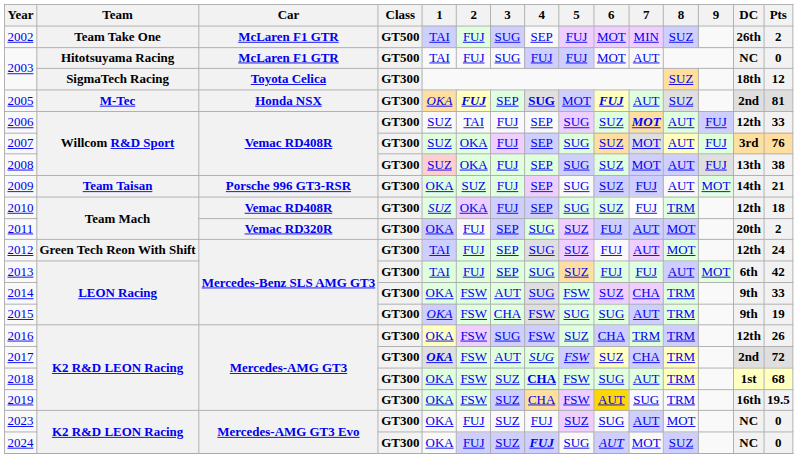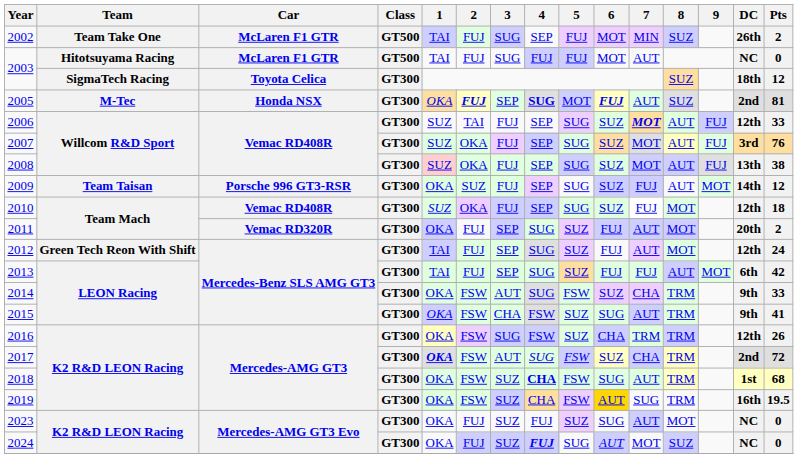 <table class="wikitable" style="text-align:center; font-size:90%">
 <tr>
 <th>Year</th>
 <th>Team</th>
 <th>Car</th>
 <th>Class</th>
 <th>1</th>
 <th>2</th>
 <th>3</th>
 <th>4</th>
 <th>5</th>
 <th>6</th>
 <th>7</th>
 <th>8</th>
 <th>9</th>
 <th>DC</th>
 <th>Pts</th>
 </tr>
 <tr>
 <td><a href='#'>2002</a></td>
 <th nowrap>Team Take One</th>
 <th nowrap><a href='#'>McLaren F1 GTR</a></th>
 <th>GT500</th>
 <td style="background:#CFCFFF;"><a href='#'>TAI</a><br></td>
 <td style="background:#DFFFDF;"><a href='#'>FUJ</a><br></td>
 <td style="background:#CFCFFF;"><a href='#'>SUG</a><br></td>
 <td><a href='#'>SEP</a></td>
 <td style="background:#EFCFFF;"><a href='#'>FUJ</a><br></td>
 <td style="background:#EFCFFF;"><a href='#'>MOT</a><br></td>
 <td style="background:#EFCFFF;"><a href='#'>MIN</a><br></td>
 <td style="background:#CFCFFF;"><a href='#'>SUZ</a><br></td>
 <td></td>
 <th>26th</th>
 <th>2</th>
 </tr>
 <tr>
 <td rowspan="2"><a href='#'>2003</a></td>
 <th>Hitotsuyama Racing</th>
 <th><a href='#'>McLaren F1 GTR</a></th>
 <th>GT500</th>
 <td><a href='#'>TAI</a></td>
 <td><a href='#'>FUJ</a></td>
 <td><a href='#'>SUG</a></td>
 <td style="background:#CFCFFF;"><a href='#'>FUJ</a><br></td>
 <td style="background:#CFCFFF;"><a href='#'>FUJ</a><br></td>
 <td><a href='#'>MOT</a></td>
 <td><a href='#'>AUT</a></td>
 <td colspan="2"></td>
 <th>NC</th>
 <th>0</th>
 </tr>
 <tr>
 <th>SigmaTech Racing</th>
 <th><a href='#'>Toyota Celica</a></th>
 <th>GT300</th>
 <td colspan="7"></td>
 <td style="background:#ffdf9f;"><a href='#'>SUZ</a><br></td>
 <td></td>
 <th>18th</th>
 <th>12</th>
 </tr>
 <tr>
 <td><a href='#'>2005</a></td>
 <th nowrap><a href='#'>M-Tec</a></th>
 <th nowrap><a href='#'>Honda NSX</a></th>
 <th>GT300</th>
 <td style="background:#ffdf9f;"><em><a href='#'>OKA</a></em><br></td>
 <td style="background:#FFFFBF;"><strong><em><a href='#'>FUJ</a></em></strong><br></td>
 <td style="background:#DFFFDF;"><a href='#'>SEP</a><br></td>
 <td style="background:#dfdfdf;"><strong><a href='#'>SUG</a></strong><br></td>
 <td style="background:#CFCFFF;"><a href='#'>MOT</a><br></td>
 <td style="background:#FFFFBF;"><strong><em><a href='#'>FUJ</a></em></strong><br></td>
 <td style="background:#DFFFDF;"><a href='#'>AUT</a><br></td>
 <td style="background:#dfdfdf;"><a href='#'>SUZ</a><br></td>
 <td></td>
 <th style="background:#dfdfdf;"><strong>2nd</strong></th>
 <th style="background:#dfdfdf;"><strong>81</strong></th>
 </tr>
 <tr>
 <td><a href='#'>2006</a></td>
 <th nowrap rowspan="3">Willcom <a href='#'>R&D Sport</a></th>
 <th nowrap rowspan="3"><a href='#'>Vemac RD408R</a></th>
 <th>GT300</th>
 <td><a href='#'>SUZ</a></td>
 <td><a href='#'>TAI</a></td>
 <td><a href='#'>FUJ</a></td>
 <td><a href='#'>SEP</a></td>
 <td style="background:#EFCFFF;"><a href='#'>SUG</a><br></td>
 <td style="background:#DFFFDF;"><a href='#'>SUZ</a><br></td>
 <td style="background:#ffdf9f;"><strong><em><a href='#'>MOT</a></em></strong><br></td>
 <td style="background:#DFFFDF;"><a href='#'>AUT</a><br></td>
 <td style="background:#CFCFFF;"><a href='#'>FUJ</a><br></td>
 <th>12th</th>
 <th>33</th>
 </tr>
 <tr>
 <td><a href='#'>2007</a></td>
 <th>GT300</th>
 <td style="background:#DFFFDF;"><a href='#'>SUZ</a><br></td>
 <td style="background:#DFFFDF;"><a href='#'>OKA</a><br></td>
 <td style="background:#EFCFFF;"><a href='#'>FUJ</a><br></td>
 <td style="background:#CFCFFF;"><a href='#'>SEP</a><br></td>
 <td style="background:#DFFFDF;"><a href='#'>SUG</a><br></td>
 <td style="background:#ffdf9f;"><a href='#'>SUZ</a><br></td>
 <td style="background:#dfdfdf;"><a href='#'>MOT</a><br></td>
 <td style="background:#FFFFBF;"><a href='#'>AUT</a><br></td>
 <td style="background:#DFFFDF;"><a href='#'>FUJ</a><br></td>
 <th style="background:#ffdf9f;"><strong>3rd</strong></th>
 <th style="background:#ffdf9f;"><strong>76</strong></th>
 </tr>
 <tr>
 <td><a href='#'>2008</a></td>
 <th>GT300</th>
 <td style="background:#FFCFCF;"><a href='#'>SUZ</a><br></td>
 <td style="background:#DFFFDF;"><a href='#'>OKA</a><br></td>
 <td style="background:#DFFFDF;"><a href='#'>FUJ</a><br></td>
 <td style="background:#DFFFDF;"><a href='#'>SEP</a><br></td>
 <td style="background:#CFCFFF;"><a href='#'>SUG</a><br></td>
 <td style="background:#DFFFDF;"><a href='#'>SUZ</a><br></td>
 <td style="background:#CFCFFF;"><a href='#'>MOT</a><br></td>
 <td style="background:#CFCFFF;"><a href='#'>AUT</a><br></td>
 <td style="background:#dfdfdf;"><a href='#'>FUJ</a><br></td>
 <th>13th</th>
 <th>38</th>
 </tr>
 <tr>
 <td><a href='#'>2009</a></td>
 <th nowrap><a href='#'>Team Taisan</a></th>
 <th nowrap><a href='#'>Porsche 996 GT3-RSR</a></th>
 <th>GT300</th>
 <td style="background:#DFFFDF;"><a href='#'>OKA</a><br></td>
 <td style="background:#DFFFDF;"><a href='#'>SUZ</a><br></td>
 <td style="background:#DFFFDF;"><a href='#'>FUJ</a><br></td>
 <td style="background:#EFCFFF;"><a href='#'>SEP</a><br></td>
 <td><a href='#'>SUG</a></td>
 <td style="background:#CFCFFF;"><a href='#'>SUZ</a><br></td>
 <td style="background:#CFCFFF;"><a href='#'>FUJ</a><br></td>
 <td><a href='#'>AUT</a></td>
 <td style="background:#DFFFDF;"><a href='#'>MOT</a><br></td>
 <th>14th</th>
-<th>21</th>
+<th>12</th>
 </tr>
 <tr>
 <td><a href='#'>2010</a></td>
 <th nowrap rowspan="2">Team Mach</th>
 <th nowrap><a href='#'>Vemac RD408R</a></th>
 <th>GT300</th>
 <td style="background:#DFFFDF;"><em><a href='#'>SUZ</a></em><br></td>
 <td style="background:#EFCFFF;"><a href='#'>OKA</a><br></td>
 <td style="background:#CFCFFF;"><a href='#'>FUJ</a><br></td>
 <td style="background:#CFCFFF;"><a href='#'>SEP</a><br></td>
 <td style="background:#DFFFDF;"><a href='#'>SUG</a><br></td>
 <td style="background:#DFFFDF;"><a href='#'>SUZ</a><br></td>
 <td style="background:#FFFFFF;"><a href='#'>FUJ</a><br></td>
-<td style="background:#DFFFDF;"><a href='#'>TRM</a><br></td>
+<td style="background:#DFFFDF;"><a href='#'>MOT</a><br></td>
 <td></td>
 <th>12th</th>
 <th>18</th>
 </tr>
 <tr>
 <td><a href='#'>2011</a></td>
 <th nowrap><a href='#'>Vemac RD320R</a></th>
 <th>GT300</th>
 <td style="background:#CFCFFF;"><a href='#'>OKA</a><br></td>
 <td><a href='#'>FUJ</a></td>
 <td style="background:#CFCFFF;"><a href='#'>SEP</a><br></td>
 <td style="background:#DFFFDF;"><a href='#'>SUG</a><br></td>
 <td style="background:#EFCFFF;"><a href='#'>SUZ</a><br></td>
 <td style="background:#CFCFFF;"><a href='#'>FUJ</a><br></td>
 <td style="background:#CFCFFF;"><a href='#'>AUT</a><br></td>
 <td style="background:#CFCFFF;"><a href='#'>MOT</a><br></td>
 <td></td>
 <th>20th</th>
 <th>2</th>
 </tr>
 <tr>
 <td><a href='#'>2012</a></td>
 <th nowrap>Green Tech Reon With Shift</th>
 <th nowrap rowspan="4"><a href='#'>Mercedes-Benz SLS AMG GT3</a></th>
 <th>GT300</th>
 <td style="background:#CFCFFF;"><a href='#'>TAI</a><br></td>
 <td style="background:#DFFFDF;"><a href='#'>FUJ</a><br></td>
 <td style="background:#DFFFDF;"><a href='#'>SEP</a><br></td>
 <td style="background:#DFDFDF;"><a href='#'>SUG</a><br></td>
 <td style="background:#EFCFFF;"><a href='#'>SUZ</a><br></td>
 <td><a href='#'>FUJ</a></td>
 <td style="background:#EFCFFF;"><a href='#'>AUT</a><br></td>
 <td style="background:#DFFFDF;"><a href='#'>MOT</a><br></td>
 <td></td>
 <th>12th</th>
 <th>24</th>
 </tr>
 <tr>
 <td><a href='#'>2013</a></td>
 <th nowrap rowspan="3"><a href='#'>LEON Racing</a></th>
 <th>GT300</th>
 <td style="background:#DFFFDF;"><a href='#'>TAI</a><br></td>
 <td style="background:#DFFFDF;"><a href='#'>FUJ</a><br></td>
 <td style="background:#DFFFDF;"><a href='#'>SEP</a><br></td>
 <td style="background:#DFFFDF;"><a href='#'>SUG</a><br></td>
 <td style="background:#FFDF9F;"><a href='#'>SUZ</a><br></td>
 <td style="background:#DFFFDF;"><a href='#'>FUJ</a><br></td>
 <td style="background:#DFFFDF;"><a href='#'>FUJ</a><br></td>
 <td style="background:#CFCFFF;"><a href='#'>AUT</a><br></td>
 <td style="background:#DFFFDF;"><a href='#'>MOT</a><br></td>
 <th>6th</th>
 <th>42</th>
 </tr>
 <tr>
 <td><a href='#'>2014</a></td>
 <th>GT300</th>
 <td style="background:#DFFFDF;"><a href='#'>OKA</a><br></td>
 <td style="background:#DFFFDF;"><a href='#'>FSW</a><br></td>
 <td style="background:#DFFFDF;"><a href='#'>AUT</a><br></td>
 <td style="background:#dfdfdf;"><a href='#'>SUG</a><br></td>
 <td style="background:#DFFFDF;"><a href='#'>FSW</a><br></td>
 <td style="background:#EFCFFF;"><a href='#'>SUZ</a><br></td>
 <td style="background:#EFCFFF;"><a href='#'>CHA</a><br></td>
 <td style="background:#DFFFDF;"><a href='#'>TRM</a><br></td>
 <td></td>
 <th>9th</th>
 <th>33</th>
 </tr>
 <tr>
 <td><a href='#'>2015</a></td>
 <th>GT300</th>
 <td style="background:#CFCFFF;"><em><a href='#'>OKA</a></em><br></td>
 <td style="background:#DFFFDF;"><a href='#'>FSW</a><br></td>
 <td style="background:#DFFFDF;"><a href='#'>CHA</a><br></td>
 <td style="background:#dfdfdf;"><a href='#'>FSW</a><br></td>
-<td style="background:#DFFFDF;"><a href='#'>SUG</a><br></td>
+<td style="background:#DFFFDF;"><a href='#'>SUZ</a><br></td>
 <td style="background:#DFFFDF;"><a href='#'>SUG</a><br></td>
 <td style="background:#CFCFFF;"><a href='#'>AUT</a><br></td>
 <td style="background:#DFFFDF;"><a href='#'>TRM</a><br></td>
 <td></td>
 <th>9th</th>
-<th>19</th>
+<th>41</th>
 </tr>
 <tr>
 <td><a href='#'>2016</a></td>
 <th nowrap rowspan="4"><a href='#'>K2 R&D LEON Racing</a></th>
 <th nowrap rowspan="4"><a href='#'>Mercedes-AMG GT3</a></th>
 <th>GT300</th>
 <td style="background:#FFFFBF;"><a href='#'>OKA</a><br></td>
 <td style="background:#EFCFFF;"><a href='#'>FSW</a><br></td>
 <td style="background:#CFCFFF;"><a href='#'>SUG</a><br></td>
 <td style="background:#CFCFFF;"><a href='#'>FSW</a><br></td>
 <td style="background:#DFFFDF;"><a href='#'>SUZ</a><br></td>
 <td style="background:#CFCFFF;"><a href='#'>CHA</a><br></td>
 <td style="background:#DFFFDF;"><a href='#'>TRM</a><br></td>
 <td style="background:#CFCFFF;"><a href='#'>TRM</a><br></td>
 <td></td>
 <th>12th</th>
 <th>26</th>
 </tr>
 <tr>
 <td><a href='#'>2017</a></td>
 <th>GT300</th>
 <td style="background:#dfdfdf;"><strong><em><a href='#'>OKA</a></em></strong><br></td>
 <td style="background:#DFFFDF;"><a href='#'>FSW</a><br></td>
 <td style="background:#DFFFDF;"><a href='#'>AUT</a><br></td>
 <td style="background:#DFFFDF;"><em><a href='#'>SUG</a></em><br></td>
 <td style="background:#CFCFFF;"><em><a href='#'>FSW</a></em><br></td>
 <td style="background:#FFFFBF;"><a href='#'>SUZ</a><br></td>
 <td style="background:#CFCFFF;"><a href='#'>CHA</a><br></td>
 <td style="background:#FFFFBF;"><a href='#'>TRM</a><br></td>
 <td></td>
 <td style="background:#dfdfdf;"><strong>2nd</strong></td>
 <td style="background:#dfdfdf;"><strong>72</strong></td>
 </tr>
 <tr>
 <td><a href='#'>2018</a></td>
 <th>GT300</th>
 <td style="background:#DFFFDF;"><a href='#'>OKA</a><br></td>
 <td style="background:#DFFFDF;"><a href='#'>FSW</a><br></td>
 <td style="background:#DFFFDF;"><a href='#'>SUZ</a><br></td>
 <td style="background:#DFFFDF;"><strong><a href='#'>CHA</a></strong><br></td>
 <td style="background:#DFFFDF;"><a href='#'>FSW</a><br></td>
 <td style="background:#DFFFDF;"><a href='#'>SUG</a><br></td>
 <td style="background:#DFFFDF;"><a href='#'>AUT</a><br></td>
 <td style="background:#FFFFBF;"><a href='#'>TRM</a><br></td>
 <td></td>
 <td style="background:#FFFFBF;"><strong>1st</strong></td>
 <td style="background:#FFFFBF;"><strong>68</strong></td>
 </tr>
 <tr>
 <td><a href='#'>2019</a></td>
 <th>GT300</th>
 <td style="background:#DFFFDF;"><a href='#'>OKA</a><br></td>
 <td style="background:#DFFFDF;"><a href='#'>FSW</a><br></td>
 <td style="background:#CFCFFF;"><a href='#'>SUZ</a><br></td>
 <td style="background:#ffdf9f;"><a href='#'>CHA</a><br></td>
 <td style="background:#EFCFFF;"><a href='#'>FSW</a><br></td>
 <td style="background: gold;"><a href='#'>AUT</a></td>
 <td><a href='#'>SUG</a></td>
 <td><a href='#'>TRM</a></td>
 <td></td>
 <th>16th</th>
 <th>19.5</th>
 </tr>
 <tr>
 <td><a href='#'>2023</a></td>
 <th nowrap rowspan="2"><a href='#'>K2 R&D LEON Racing</a></th>
 <th nowrap rowspan="2"><a href='#'>Mercedes-AMG GT3 Evo</a></th>
 <th>GT300</th>
 <td><a href='#'>OKA</a></td>
 <td><a href='#'>FUJ</a></td>
 <td><a href='#'>SUZ</a></td>
 <td><a href='#'>FUJ</a></td>
 <td style="background:#EFCFFF;"><a href='#'>SUZ</a><br></td>
 <td><a href='#'>SUG</a></td>
 <td style="background:#CFCFFF;"><a href='#'>AUT</a><br></td>
 <td><a href='#'>MOT</a></td>
 <td></td>
 <th>NC</th>
 <th>0</th>
 </tr>
 <tr>
 <td><a href='#'>2024</a></td>
 <th>GT300</th>
 <td><a href='#'>OKA</a></td>
 <td style="background:#CFCFFF;"><a href='#'>FUJ</a><br></td>
 <td style="background:#CFCFFF;"><a href='#'>SUZ</a><br></td>
 <td style="background:#CFCFFF;"><strong><em><a href='#'>FUJ</a><br></em></strong></td>
 <td><a href='#'>SUG</a></td>
 <td style="background:#CFCFFF;"><em><a href='#'>AUT</a><br></em></td>
 <td><a href='#'>MOT</a></td>
 <td style="background:#CFCFFF;"><a href='#'>SUZ</a><br></td>
 <td></td>
 <th>NC</th>
 <th>0</th>
 </tr>
 <tr>
 </tr>
 </table>
